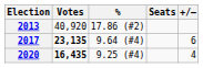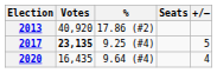 <table class=wikitable style=text-align:right>
 <tr>
 <th>Election</th>
 <th>Votes</th>
 <th>%</th>
 <th>Seats</th>
 <th>+/–</th>
 </tr>
 <tr>
 <th><a href='#'>2013</a></th>
 <td>40,920</td>
 <td>17.86 (#2)</td>
 <td></td>
 <td></td>
 </tr>
 <tr>
 <th><a href='#'>2017</a></th>
 <td><strong>23,135</strong></td>
-<td>9.64 (#4)</td>
+<td>9.25 (#4)</td>
 <td></td>
-<td> 6</td>
+<td> 5</td>
 </tr>
 <tr>
 <th><a href='#'>2020</a></th>
-<td><strong>16,435</strong></td>
-<td>9.25 (#4)</td>
+<td>16,435</td>
+<td>9.64 (#4)</td>
 <td></td>
 <td> 4</td>
 </tr>
 </table>
